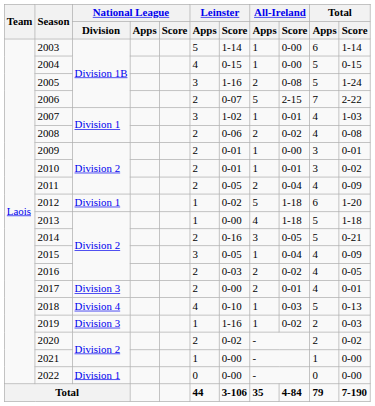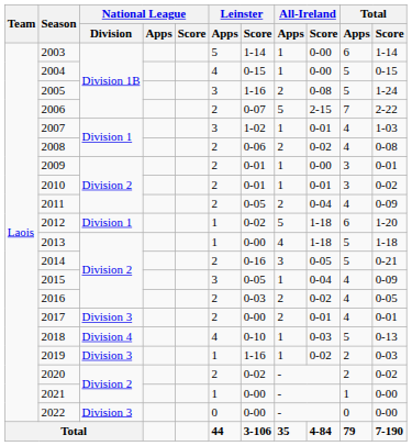 <table class="wikitable">
 <tr>
 <th rowspan="2">Team</th>
 <th rowspan="2">Season</th>
 <th colspan="3"><a href='#'>National League</a></th>
 <th colspan="2"><a href='#'>Leinster</a></th>
 <th colspan="2"><a href='#'>All-Ireland</a></th>
 <th colspan="2">Total</th>
 </tr>
 <tr>
 <th>Division</th>
 <th>Apps</th>
 <th>Score</th>
 <th>Apps</th>
 <th>Score</th>
 <th>Apps</th>
 <th>Score</th>
 <th>Apps</th>
 <th>Score</th>
 </tr>
 <tr>
 <td rowspan="20"><a href='#'>Laois</a></td>
 <td>2003</td>
 <td rowspan="4"><a href='#'>Division 1B</a></td>
 <td></td>
 <td></td>
 <td>5</td>
 <td>1-14</td>
 <td>1</td>
 <td>0-00</td>
 <td>6</td>
 <td>1-14</td>
 </tr>
 <tr>
 <td>2004</td>
 <td></td>
 <td></td>
 <td>4</td>
 <td>0-15</td>
 <td>1</td>
 <td>0-00</td>
 <td>5</td>
 <td>0-15</td>
 </tr>
 <tr>
 <td>2005</td>
 <td></td>
 <td></td>
 <td>3</td>
 <td>1-16</td>
 <td>2</td>
 <td>0-08</td>
 <td>5</td>
 <td>1-24</td>
 </tr>
 <tr>
 <td>2006</td>
 <td></td>
 <td></td>
 <td>2</td>
 <td>0-07</td>
 <td>5</td>
 <td>2-15</td>
 <td>7</td>
 <td>2-22</td>
 </tr>
 <tr>
 <td>2007</td>
 <td rowspan="2"><a href='#'>Division 1</a></td>
 <td></td>
 <td></td>
 <td>3</td>
 <td>1-02</td>
 <td>1</td>
 <td>0-01</td>
 <td>4</td>
 <td>1-03</td>
 </tr>
 <tr>
 <td>2008</td>
 <td></td>
 <td></td>
 <td>2</td>
 <td>0-06</td>
 <td>2</td>
 <td>0-02</td>
 <td>4</td>
 <td>0-08</td>
 </tr>
 <tr>
 <td>2009</td>
 <td rowspan="3"><a href='#'>Division 2</a></td>
 <td></td>
 <td></td>
 <td>2</td>
 <td>0-01</td>
 <td>1</td>
 <td>0-00</td>
 <td>3</td>
 <td>0-01</td>
 </tr>
 <tr>
 <td>2010</td>
 <td></td>
 <td></td>
 <td>2</td>
 <td>0-01</td>
 <td>1</td>
 <td>0-01</td>
 <td>3</td>
 <td>0-02</td>
 </tr>
 <tr>
 <td>2011</td>
 <td></td>
 <td></td>
 <td>2</td>
 <td>0-05</td>
 <td>2</td>
 <td>0-04</td>
 <td>4</td>
 <td>0-09</td>
 </tr>
 <tr>
 <td>2012</td>
 <td><a href='#'>Division 1</a></td>
 <td></td>
 <td></td>
 <td>1</td>
 <td>0-02</td>
 <td>5</td>
 <td>1-18</td>
 <td>6</td>
 <td>1-20</td>
 </tr>
 <tr>
 <td>2013</td>
 <td rowspan="4"><a href='#'>Division 2</a></td>
 <td></td>
 <td></td>
 <td>1</td>
 <td>0-00</td>
 <td>4</td>
 <td>1-18</td>
 <td>5</td>
 <td>1-18</td>
 </tr>
 <tr>
 <td>2014</td>
 <td></td>
 <td></td>
 <td>2</td>
 <td>0-16</td>
 <td>3</td>
 <td>0-05</td>
 <td>5</td>
 <td>0-21</td>
 </tr>
 <tr>
 <td>2015</td>
 <td></td>
 <td></td>
 <td>3</td>
 <td>0-05</td>
 <td>1</td>
 <td>0-04</td>
 <td>4</td>
 <td>0-09</td>
 </tr>
 <tr>
 <td>2016</td>
 <td></td>
 <td></td>
 <td>2</td>
 <td>0-03</td>
 <td>2</td>
 <td>0-02</td>
 <td>4</td>
 <td>0-05</td>
 </tr>
 <tr>
 <td>2017</td>
 <td><a href='#'>Division 3</a></td>
 <td></td>
 <td></td>
 <td>2</td>
 <td>0-00</td>
 <td>2</td>
 <td>0-01</td>
 <td>4</td>
 <td>0-01</td>
 </tr>
 <tr>
 <td>2018</td>
 <td><a href='#'>Division 4</a></td>
 <td></td>
 <td></td>
 <td>4</td>
 <td>0-10</td>
 <td>1</td>
 <td>0-03</td>
 <td>5</td>
 <td>0-13</td>
 </tr>
 <tr>
 <td>2019</td>
 <td><a href='#'>Division 3</a></td>
 <td></td>
 <td></td>
 <td>1</td>
 <td>1-16</td>
 <td>1</td>
 <td>0-02</td>
 <td>2</td>
 <td>0-03</td>
 </tr>
 <tr>
 <td>2020</td>
 <td rowspan="2"><a href='#'>Division 2</a></td>
 <td></td>
 <td></td>
 <td>2</td>
 <td>0-02</td>
 <td colspan="2">-</td>
 <td>2</td>
 <td>0-02</td>
 </tr>
 <tr>
 <td>2021</td>
 <td></td>
 <td></td>
 <td>1</td>
 <td>0-00</td>
 <td colspan="2">-</td>
 <td>1</td>
 <td>0-00</td>
 </tr>
 <tr>
 <td>2022</td>
-<td><a href='#'>Division 1</a></td>
+<td><a href='#'>Division 3</a></td>
 <td></td>
 <td></td>
 <td>0</td>
 <td>0-00</td>
 <td colspan="2">-</td>
 <td>0</td>
 <td>0-00</td>
 </tr>
 <tr>
 <th colspan="3">Total</th>
 <td></td>
 <td></td>
 <td><strong>44</strong></td>
 <td><strong>3-106</strong></td>
 <td><strong>35</strong></td>
 <td><strong>4-84</strong></td>
 <td><strong>79</strong></td>
 <td><strong>7-190</strong></td>
 </tr>
 </table>
